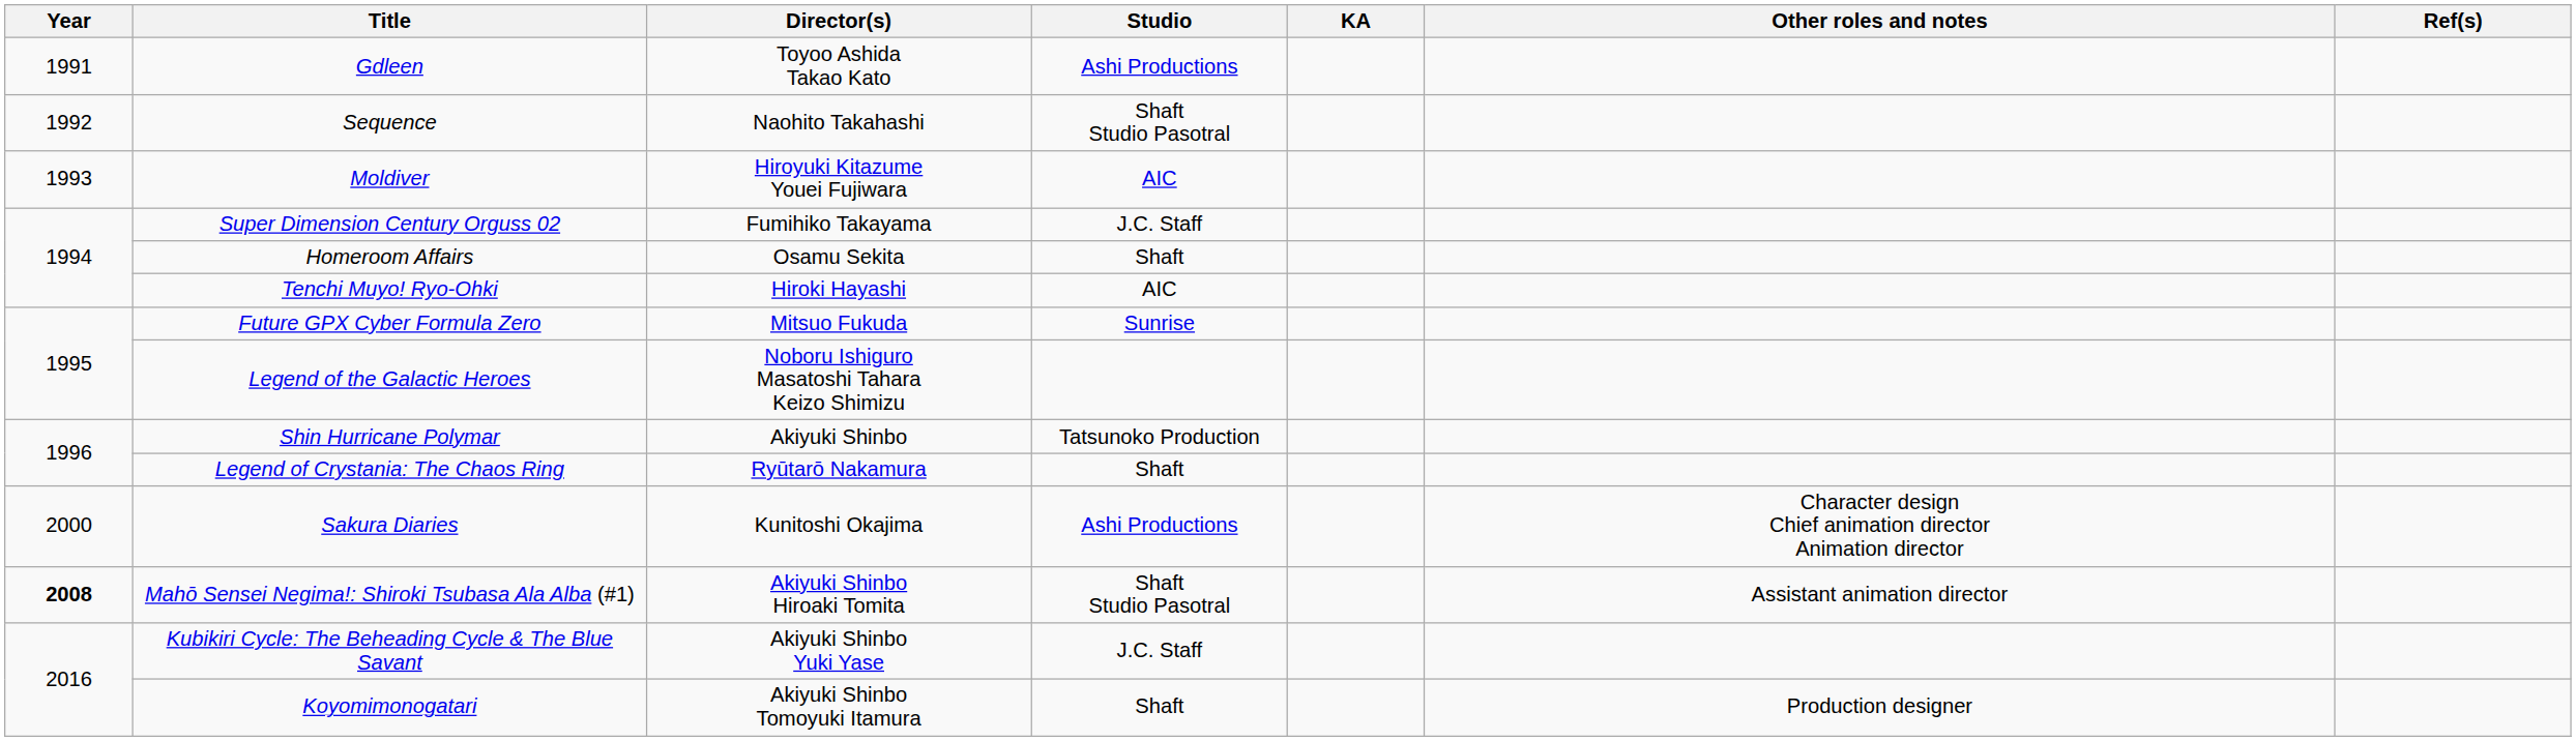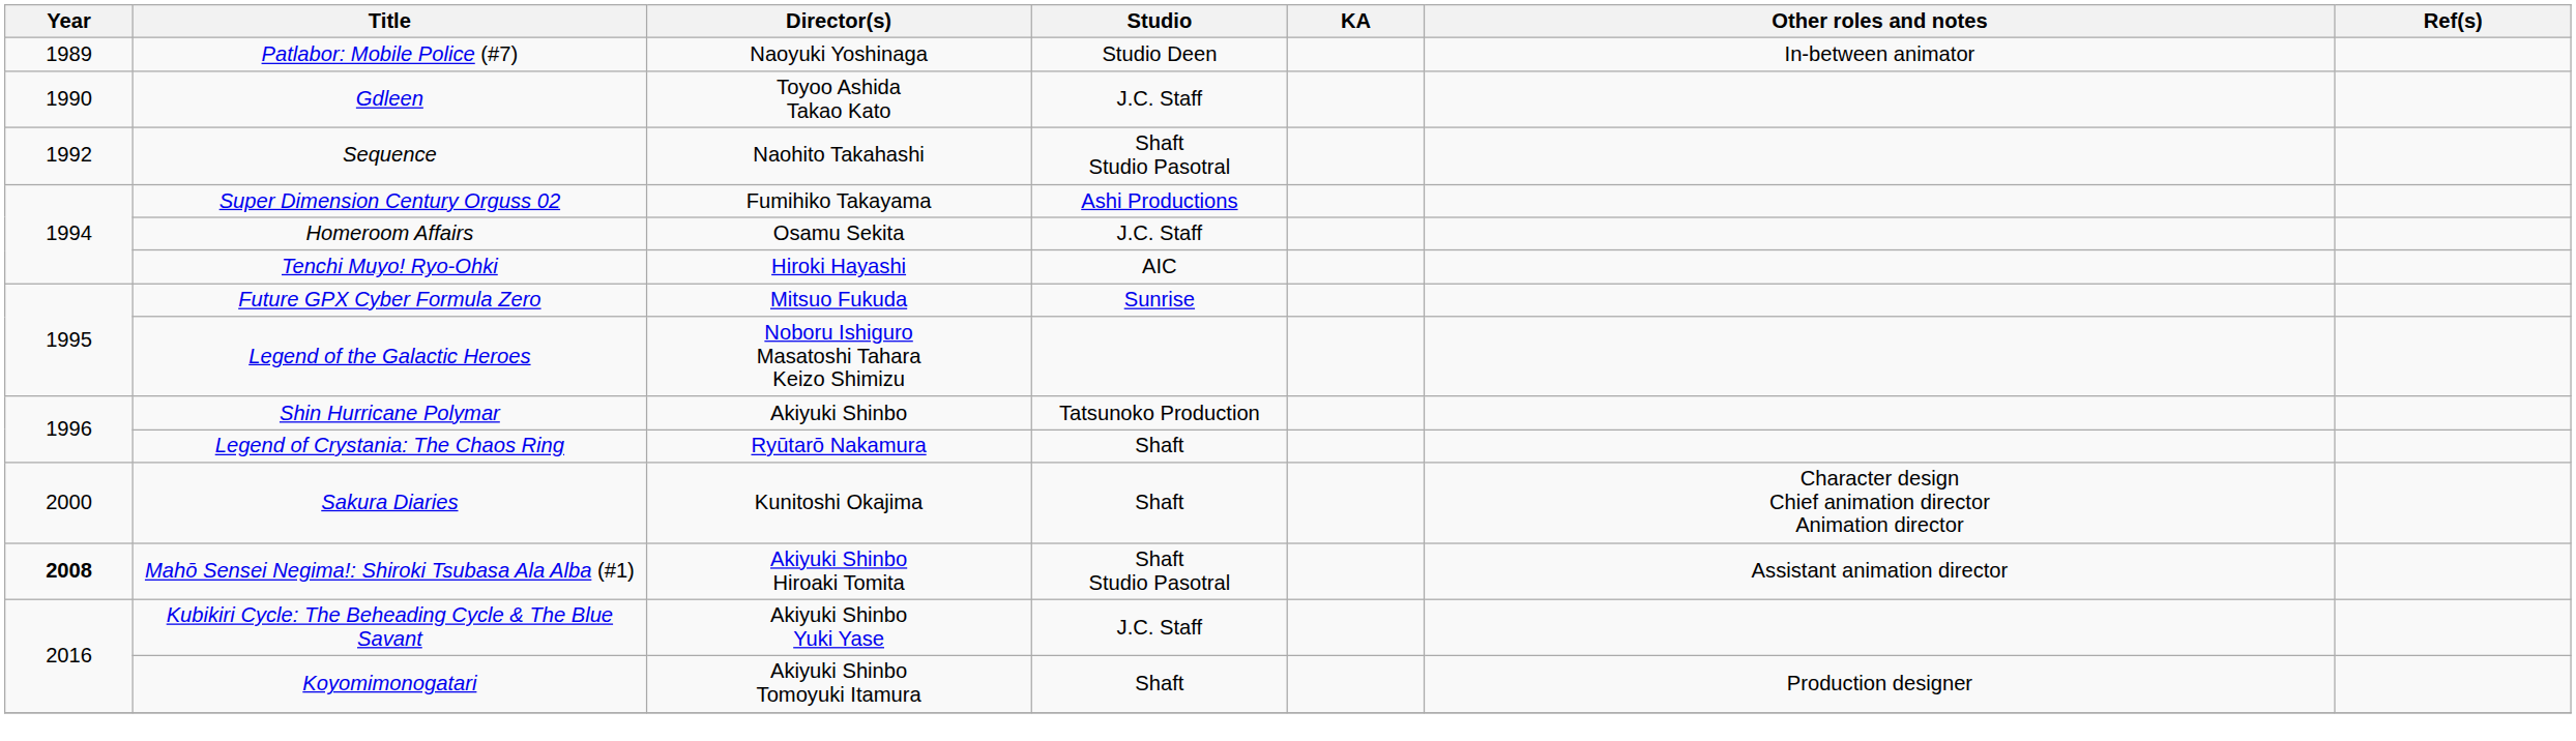 <table class="wikitable sortable" style="text-align:center; margin=auto; ">
 <tr>
 <th scope="col" width=5%>Year</th>
 <th scope="col" width=20%>Title</th>
 <th scope="col" width=15%>Director(s)</th>
 <th scope="col" width=10%>Studio</th>
 <th scope="col" class="unsortable">KA</th>
 <th scope="col" class="unsortable">Other roles and notes</th>
 <th scope="col" class="unsortable">Ref(s)</th>
 </tr>
 <tr>
-<td>1991</td>
+<td>1989</td>
+<td><em><a href='#'>Patlabor: Mobile Police</a></em> (#7)</td>
+<td>Naoyuki Yoshinaga</td>
+<td>Studio Deen</td>
+<td></td>
+<td>In-between animator</td>
+<td></td>
+</tr>
+<tr>
+<td>1990</td>
 <td><em><a href='#'>Gdleen</a></em></td>
 <td>Toyoo Ashida<br>Takao Kato</td>
-<td><a href='#'>Ashi Productions</a></td>
+<td>J.C. Staff</td>
 <td></td>
 <td></td>
 <td></td>
 </tr>
 <tr>
 <td>1992</td>
 <td><em>Sequence</em></td>
 <td>Naohito Takahashi</td>
 <td>Shaft<br>Studio Pasotral</td>
 <td></td>
 <td></td>
 <td></td>
 </tr>
 <tr>
-<td>1993</td>
-<td><em><a href='#'>Moldiver</a></em></td>
-<td><a href='#'>Hiroyuki Kitazume</a><br>Youei Fujiwara </td>
-<td><a href='#'>AIC</a></td>
-<td></td>
-<td></td>
-<td></td>
-</tr>
-<tr>
 <td rowspan="3">1994</td>
 <td><em><a href='#'>Super Dimension Century Orguss 02</a></em></td>
 <td>Fumihiko Takayama</td>
-<td>J.C. Staff</td>
+<td><a href='#'>Ashi Productions</a></td>
 <td></td>
 <td></td>
 <td></td>
 </tr>
 <tr>
 <td><em>Homeroom Affairs</em></td>
 <td>Osamu Sekita</td>
-<td>Shaft</td>
+<td>J.C. Staff</td>
 <td></td>
 <td></td>
 <td></td>
 </tr>
 <tr>
 <td><em><a href='#'>Tenchi Muyo! Ryo-Ohki</a></em></td>
 <td><a href='#'>Hiroki Hayashi</a></td>
 <td>AIC</td>
 <td></td>
 <td></td>
 <td></td>
 </tr>
 <tr>
 <td rowspan="2">1995</td>
 <td><em><a href='#'>Future GPX Cyber Formula Zero</a></em></td>
 <td><a href='#'>Mitsuo Fukuda</a> </td>
 <td><a href='#'>Sunrise</a></td>
 <td></td>
 <td></td>
 <td></td>
 </tr>
 <tr>
 <td><em><a href='#'>Legend of the Galactic Heroes</a></em></td>
 <td><a href='#'>Noboru Ishiguro</a> <br>Masatoshi Tahara <br>Keizo Shimizu </td>
 <td></td>
 <td></td>
 <td></td>
 <td></td>
 </tr>
 <tr>
 <td rowspan="2">1996</td>
 <td><em><a href='#'>Shin Hurricane Polymar</a></em></td>
 <td>Akiyuki Shinbo</td>
 <td>Tatsunoko Production</td>
 <td></td>
 <td></td>
 <td></td>
 </tr>
 <tr>
 <td><em><a href='#'>Legend of Crystania: The Chaos Ring</a></em></td>
 <td><a href='#'>Ryūtarō Nakamura</a></td>
 <td>Shaft</td>
 <td></td>
 <td></td>
 <td></td>
 </tr>
 <tr>
 <td>2000</td>
 <td><em><a href='#'>Sakura Diaries</a></em></td>
 <td>Kunitoshi Okajima</td>
-<td><a href='#'>Ashi Productions</a></td>
+<td>Shaft</td>
 <td></td>
 <td>Character design<br>Chief animation director<br>Animation director</td>
 <td></td>
 </tr>
 <tr>
 <td><strong>2008</strong></td>
 <td><em><a href='#'>Mahō Sensei Negima!: Shiroki Tsubasa Ala Alba</a></em> (#1)</td>
 <td><a href='#'>Akiyuki Shinbo</a> <br>Hiroaki Tomita</td>
 <td>Shaft<br>Studio Pasotral</td>
 <td></td>
 <td>Assistant animation director</td>
 <td></td>
 </tr>
 <tr>
 <td rowspan="2">2016</td>
 <td><em><a href='#'>Kubikiri Cycle: The Beheading Cycle & The Blue Savant</a></em></td>
 <td>Akiyuki Shinbo <br><a href='#'>Yuki Yase</a></td>
 <td>J.C. Staff</td>
 <td></td>
 <td></td>
 <td></td>
 </tr>
 <tr>
 <td><em><a href='#'>Koyomimonogatari</a></em></td>
 <td>Akiyuki Shinbo <br>Tomoyuki Itamura</td>
 <td>Shaft</td>
 <td></td>
 <td>Production designer</td>
 <td></td>
 </tr>
 <tr>
 </tr>
 </table>
